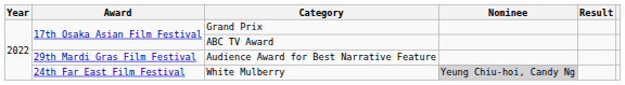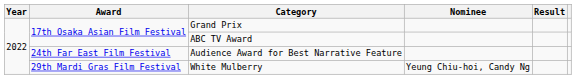 <table class="wikitable plainrowheaders">
 <tr>
 <th scope="col">Year</th>
 <th scope="col">Award</th>
 <th scope="col">Category</th>
 <th scope="col">Nominee</th>
 <th scope="col">Result</th>
 <th scope="col"></th>
 </tr>
 <tr>
 <td rowspan="4">2022</td>
 <td rowspan="2"><a href='#'>17th Osaka Asian Film Festival</a></td>
 <td>Grand Prix</td>
 <td></td>
 <td></td>
 <td></td>
 </tr>
 <tr>
 <td>ABC TV Award</td>
 <td></td>
 <td></td>
 <td></td>
 </tr>
 <tr>
-<td><a href='#'>29th Mardi Gras Film Festival</a></td>
+<td><a href='#'>24th Far East Film Festival</a></td>
 <td>Audience Award for Best Narrative Feature</td>
 <td></td>
 <td></td>
 <td></td>
 </tr>
 <tr>
-<td><a href='#'>24th Far East Film Festival</a></td>
+<td><a href='#'>29th Mardi Gras Film Festival</a></td>
 <td>White Mulberry</td>
-<td style="background: lightgrey;">Yeung Chiu-hoi, Candy Ng</td>
+<td>Yeung Chiu-hoi, Candy Ng</td>
 <td></td>
 <td></td>
 </tr>
 </table>
